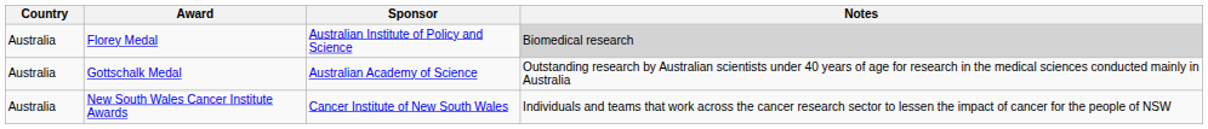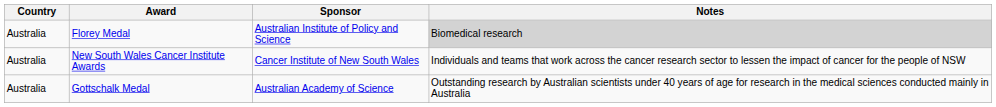 <table Class="wikitable sortable">
 <tr>
 <th style="width:6em;">Country</th>
 <th>Award</th>
 <th>Sponsor</th>
 <th>Notes</th>
 </tr>
 <tr>
 <td>Australia</td>
 <td><a href='#'>Florey Medal</a></td>
 <td><a href='#'>Australian Institute of Policy and Science</a></td>
 <td style="background: lightgrey;">Biomedical research</td>
 </tr>
 <tr>
 <td>Australia</td>
+<td><a href='#'>New South Wales Cancer Institute Awards</a></td>
+<td><a href='#'>Cancer Institute of New South Wales</a></td>
+<td>Individuals and teams that work across the cancer research sector to lessen the impact of cancer for the people of NSW</td>
+</tr>
+<tr>
+<td>Australia</td>
 <td><a href='#'>Gottschalk Medal</a></td>
 <td><a href='#'>Australian Academy of Science</a></td>
 <td>Outstanding research by Australian scientists under 40 years of age for research in the medical sciences conducted mainly in Australia</td>
 </tr>
-<tr>
-<td>Australia</td>
-<td><a href='#'>New South Wales Cancer Institute Awards</a></td>
-<td><a href='#'>Cancer Institute of New South Wales</a></td>
-<td>Individuals and teams that work across the cancer research sector to lessen the impact of cancer for the people of NSW</td>
-</tr>
 </table>
